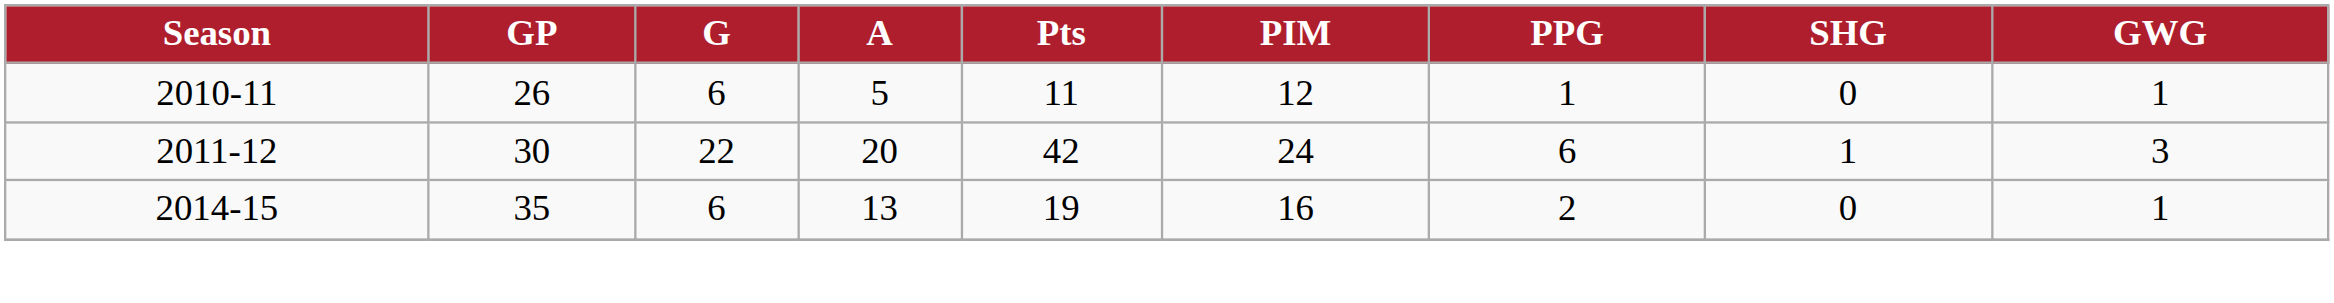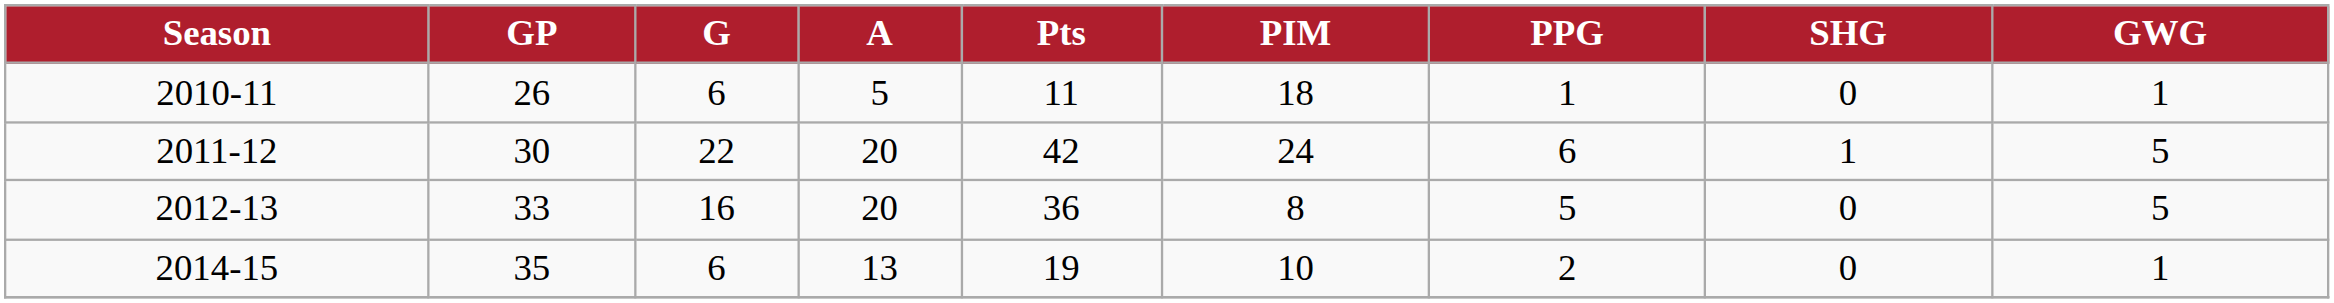 <table class="wikitable" style="width:80%;">
 <tr style="text-align:center; background:#af1e2d; color:#fff;">
 <td><strong>Season</strong></td>
 <td><strong>GP</strong></td>
 <td><strong>G</strong></td>
 <td><strong>A</strong></td>
 <td><strong>Pts</strong></td>
 <td><strong>PIM</strong></td>
 <td><strong>PPG</strong></td>
 <td><strong>SHG</strong></td>
 <td><strong>GWG</strong></td>
 </tr>
 <tr style="text-align:center;" bgcolor="">
 <td>2010-11</td>
 <td>26</td>
 <td>6</td>
 <td>5</td>
 <td>11</td>
-<td>12</td>
+<td>18</td>
 <td>1</td>
 <td>0</td>
 <td>1</td>
 </tr>
 <tr style="text-align:center;" bgcolor="">
 <td>2011-12</td>
 <td>30</td>
 <td>22</td>
 <td>20</td>
 <td>42</td>
 <td>24</td>
 <td>6</td>
 <td>1</td>
-<td>3</td>
+<td>5</td>
+</tr>
+<tr style="text-align:center;" bgcolor="">
+<td>2012-13</td>
+<td>33</td>
+<td>16</td>
+<td>20</td>
+<td>36</td>
+<td>8</td>
+<td>5</td>
+<td>0</td>
+<td>5</td>
 </tr>
 <tr style="text-align:center;" bgcolor="">
 <td>2014-15</td>
 <td>35</td>
 <td>6</td>
 <td>13</td>
 <td>19</td>
-<td>16</td>
+<td>10</td>
 <td>2</td>
 <td>0</td>
 <td>1</td>
 </tr>
 <tr style="text-align:center;" bgcolor="">
 </tr>
 </table>
